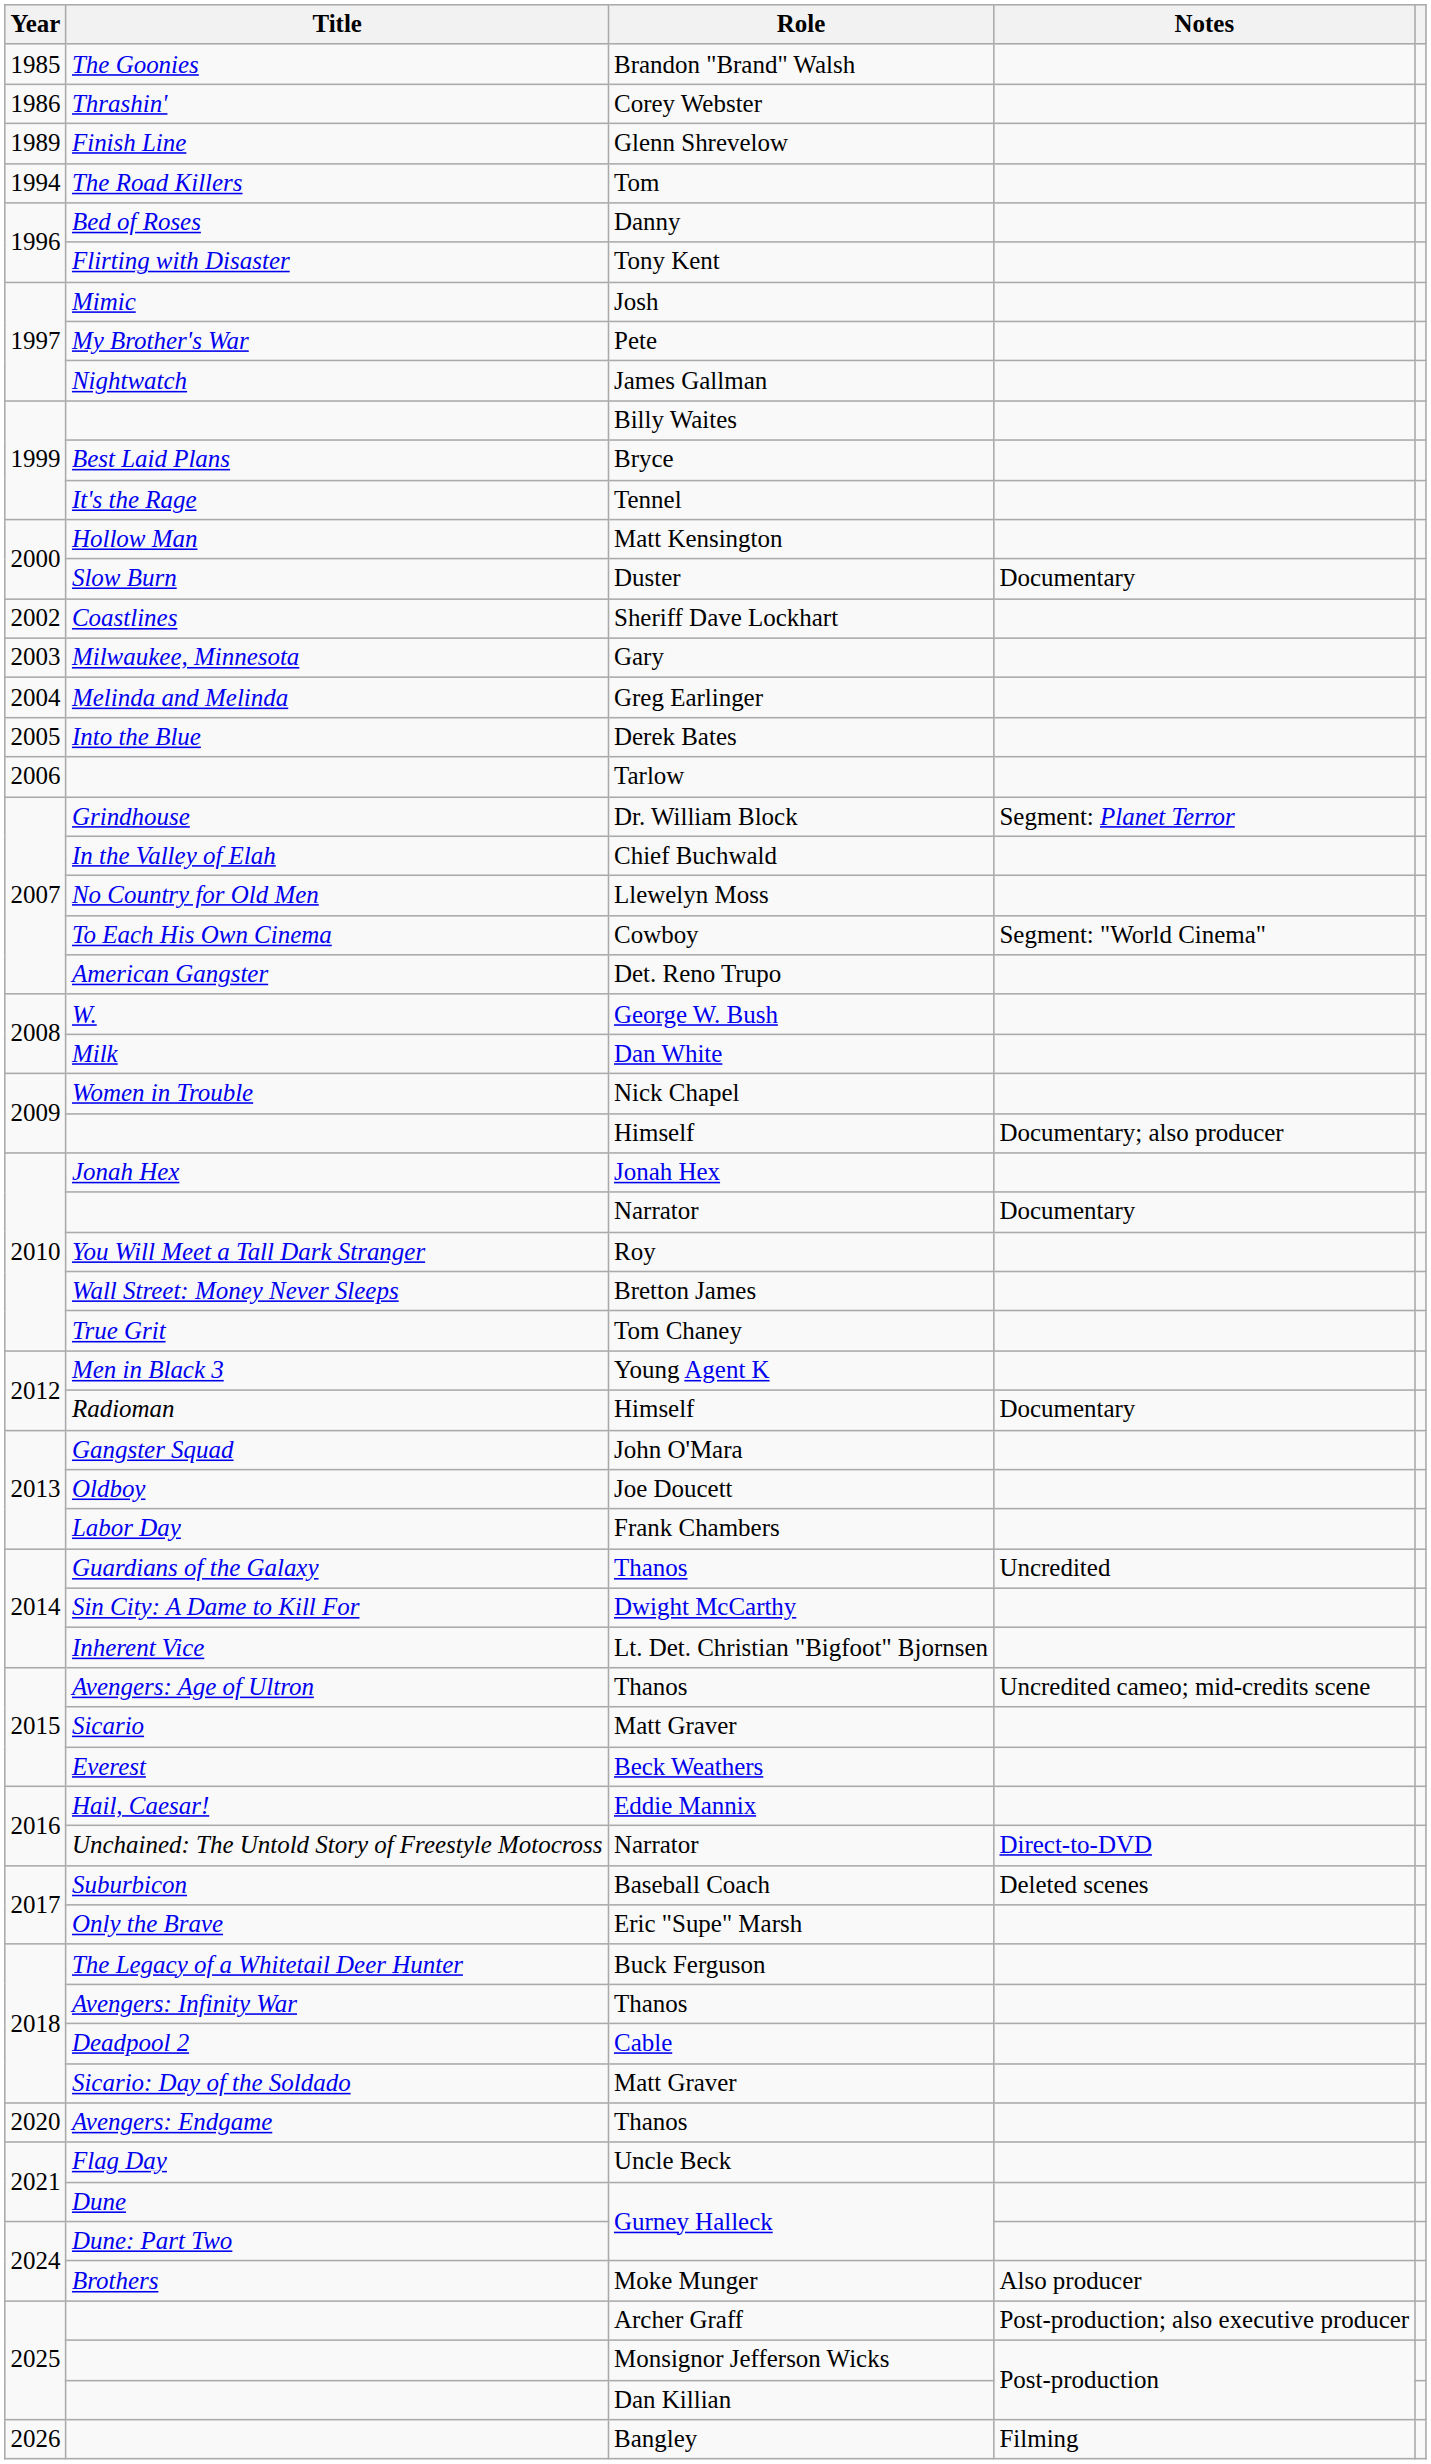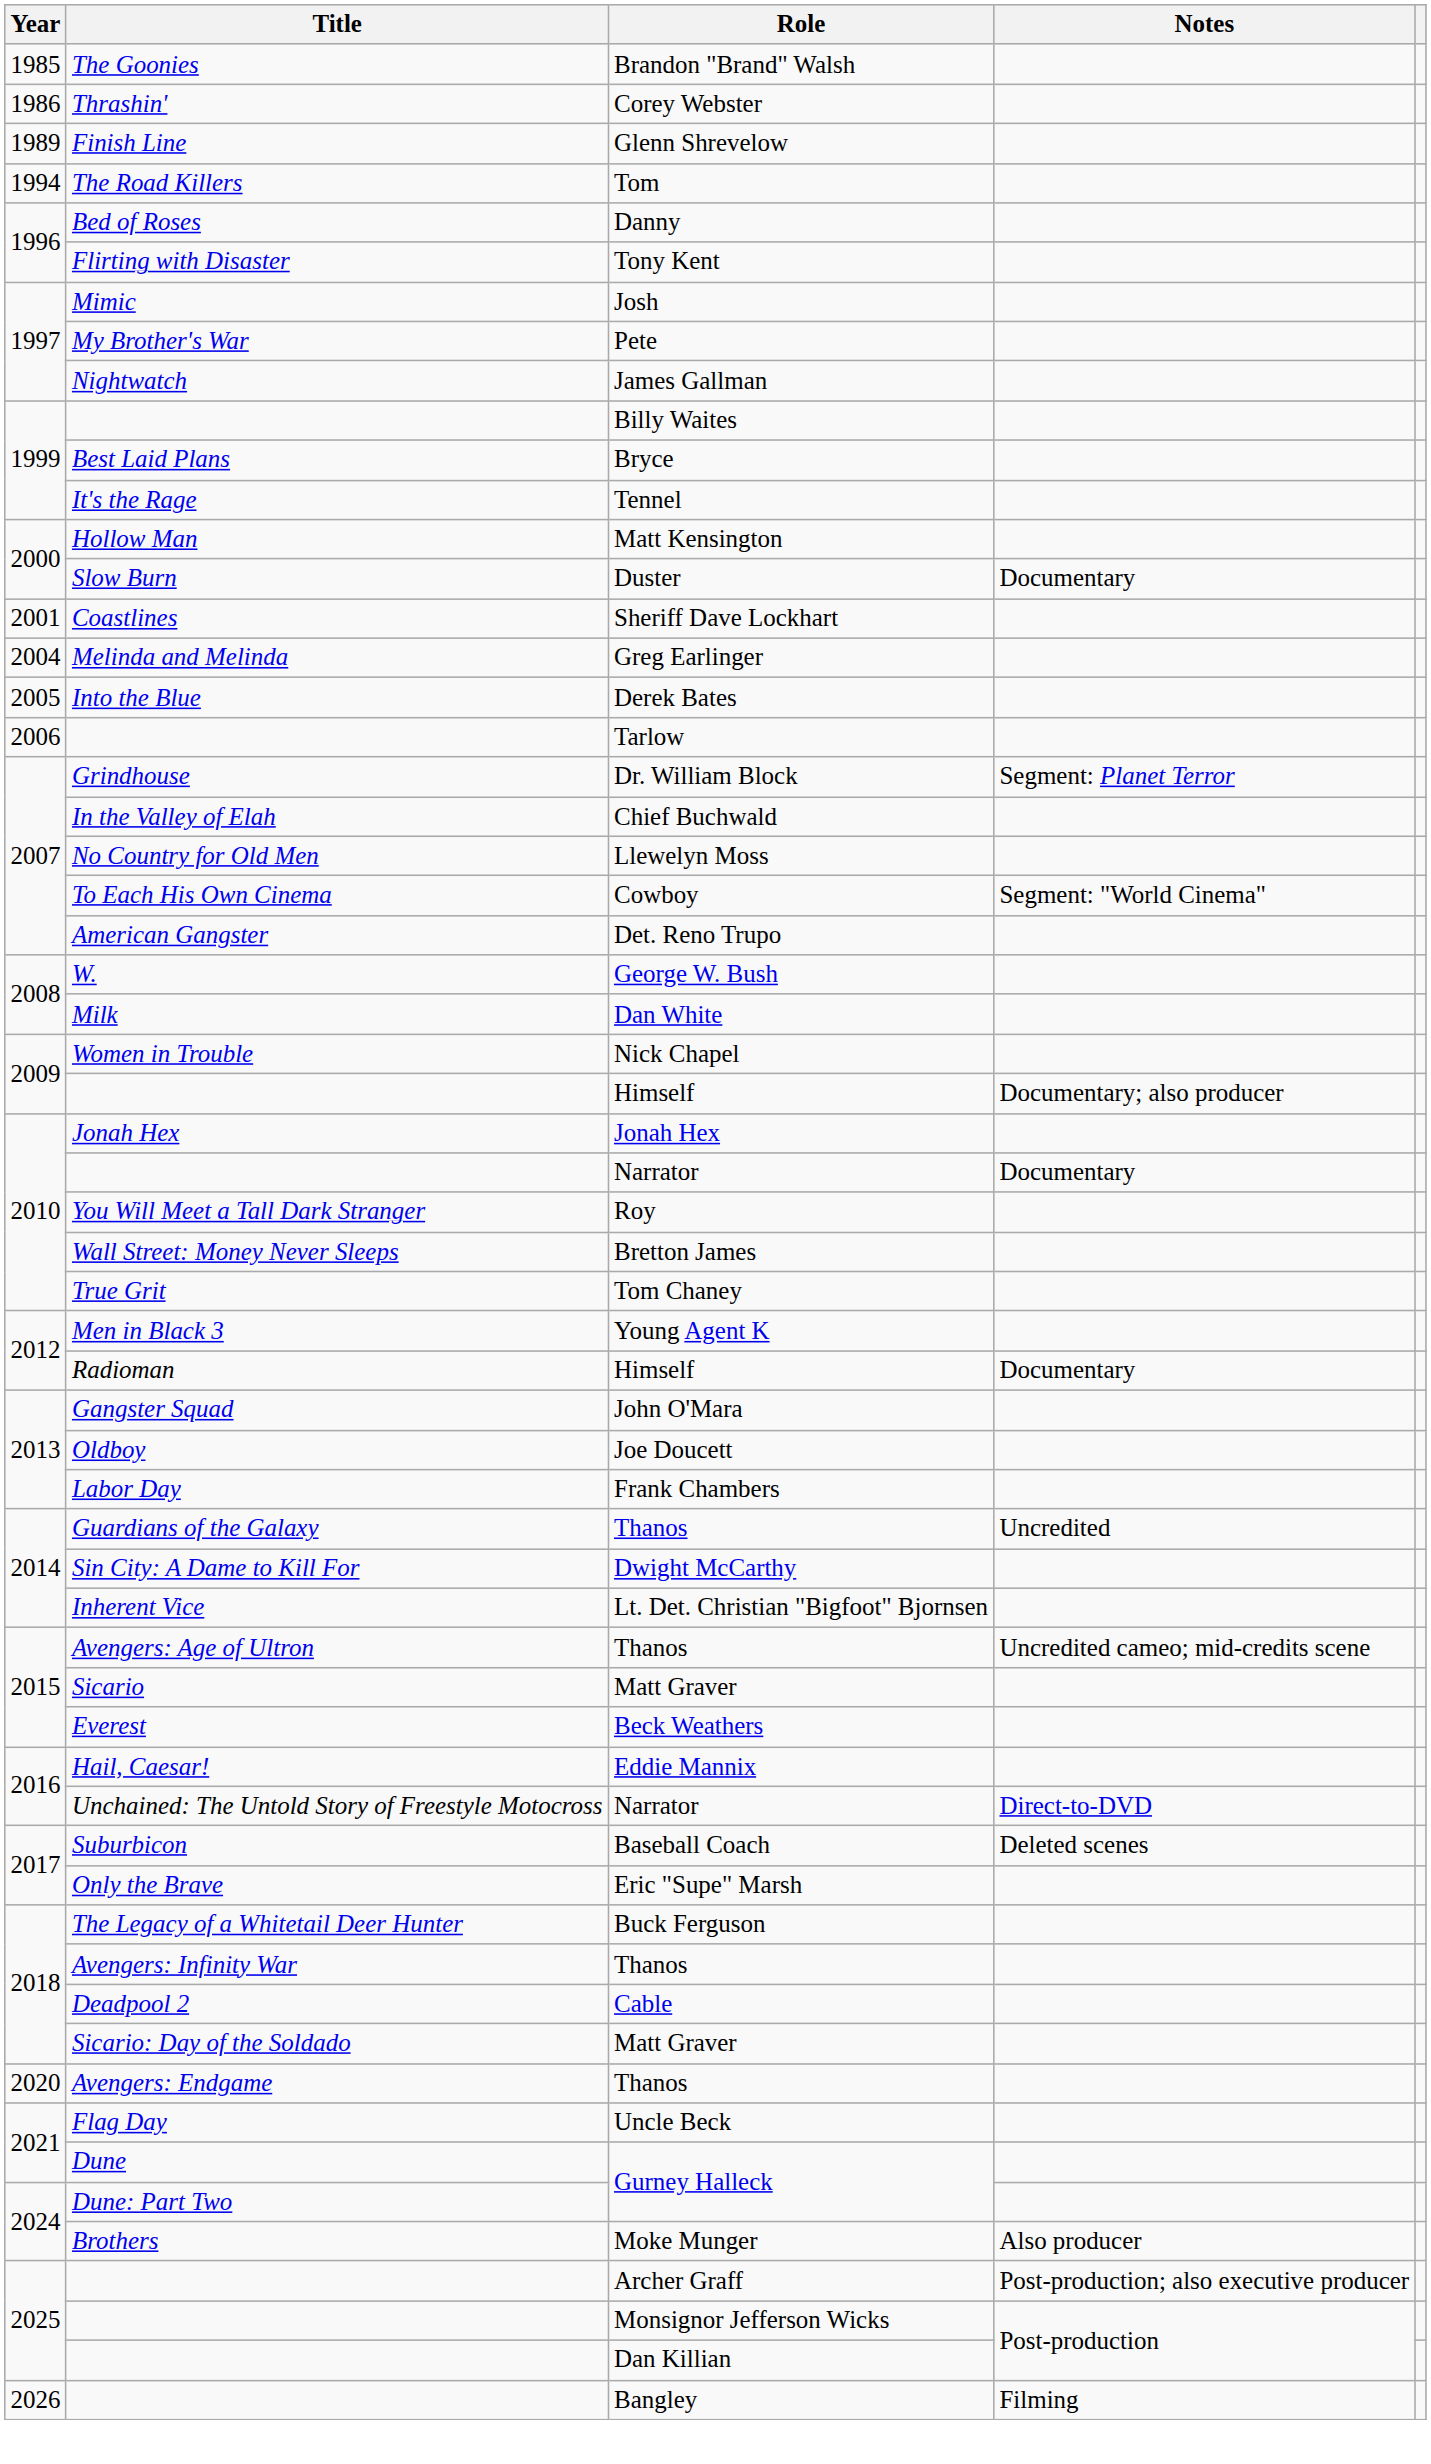 <table class="wikitable sortable">
 <tr>
 <th>Year</th>
 <th>Title</th>
 <th>Role</th>
 <th class="unsortable">Notes</th>
 <th scope="col" class="unsortable"></th>
 </tr>
 <tr>
 <td>1985</td>
 <td><em><a href='#'>The Goonies</a></em></td>
 <td>Brandon "Brand" Walsh</td>
 <td></td>
 <td style="text-align:center;"></td>
 </tr>
 <tr>
 <td>1986</td>
 <td><em><a href='#'>Thrashin'</a></em></td>
 <td>Corey Webster</td>
 <td></td>
 <td></td>
 </tr>
 <tr>
 <td>1989</td>
 <td><em><a href='#'>Finish Line</a></em></td>
 <td>Glenn Shrevelow</td>
 <td></td>
 <td></td>
 </tr>
 <tr>
 <td>1994</td>
 <td><em><a href='#'>The Road Killers</a></em></td>
 <td>Tom</td>
 <td></td>
 <td></td>
 </tr>
 <tr>
 <td rowspan="2">1996</td>
 <td><em><a href='#'>Bed of Roses</a></em></td>
 <td>Danny</td>
 <td></td>
 <td></td>
 </tr>
 <tr>
 <td><em><a href='#'>Flirting with Disaster</a></em></td>
 <td>Tony Kent</td>
 <td></td>
 <td></td>
 </tr>
 <tr>
 <td rowspan="3">1997</td>
 <td><em><a href='#'>Mimic</a></em></td>
 <td>Josh</td>
 <td></td>
 <td></td>
 </tr>
 <tr>
 <td><em><a href='#'>My Brother's War</a></em></td>
 <td>Pete</td>
 <td></td>
 <td></td>
 </tr>
 <tr>
 <td><em><a href='#'>Nightwatch</a></em></td>
 <td>James Gallman</td>
 <td></td>
 <td></td>
 </tr>
 <tr>
 <td rowspan="3">1999</td>
 <td><em></em></td>
 <td>Billy Waites</td>
 <td></td>
 <td></td>
 </tr>
 <tr>
 <td><em><a href='#'>Best Laid Plans</a></em></td>
 <td>Bryce</td>
 <td></td>
 <td></td>
 </tr>
 <tr>
 <td><em><a href='#'>It's the Rage</a></em></td>
 <td>Tennel</td>
 <td></td>
 <td></td>
 </tr>
 <tr>
 <td rowspan="2">2000</td>
 <td><em><a href='#'>Hollow Man</a></em></td>
 <td>Matt Kensington</td>
 <td></td>
 <td></td>
 </tr>
 <tr>
 <td><em><a href='#'>Slow Burn</a></em></td>
 <td>Duster</td>
 <td>Documentary</td>
 <td></td>
 </tr>
 <tr>
-<td>2002</td>
+<td>2001</td>
 <td><em><a href='#'>Coastlines</a></em></td>
 <td>Sheriff Dave Lockhart</td>
-<td></td>
-<td></td>
-</tr>
-<tr>
-<td>2003</td>
-<td><em><a href='#'>Milwaukee, Minnesota</a></em></td>
-<td>Gary</td>
 <td></td>
 <td></td>
 </tr>
 <tr>
 <td>2004</td>
 <td><em><a href='#'>Melinda and Melinda</a></em></td>
 <td>Greg Earlinger</td>
 <td></td>
 <td></td>
 </tr>
 <tr>
 <td>2005</td>
 <td><em><a href='#'>Into the Blue</a></em></td>
 <td>Derek Bates</td>
 <td></td>
 <td></td>
 </tr>
 <tr>
 <td>2006</td>
 <td><em></em></td>
 <td>Tarlow</td>
 <td></td>
 <td></td>
 </tr>
 <tr>
 <td rowspan="5">2007</td>
 <td><em><a href='#'>Grindhouse</a></em></td>
 <td>Dr. William Block</td>
 <td>Segment: <em><a href='#'>Planet Terror</a></em></td>
 <td></td>
 </tr>
 <tr>
 <td><em><a href='#'>In the Valley of Elah</a></em></td>
 <td>Chief Buchwald</td>
 <td></td>
 <td></td>
 </tr>
 <tr>
 <td><em><a href='#'>No Country for Old Men</a></em></td>
 <td>Llewelyn Moss</td>
 <td></td>
 <td></td>
 </tr>
 <tr>
 <td><em><a href='#'>To Each His Own Cinema</a></em></td>
 <td>Cowboy</td>
 <td>Segment: "World Cinema"</td>
 <td></td>
 </tr>
 <tr>
 <td><em><a href='#'>American Gangster</a></em></td>
 <td>Det. Reno Trupo</td>
 <td></td>
 <td></td>
 </tr>
 <tr>
 <td rowspan="2">2008</td>
 <td><em><a href='#'>W.</a></em></td>
 <td><a href='#'>George W. Bush</a></td>
 <td></td>
 </tr>
 <tr>
 <td><em><a href='#'>Milk</a></em></td>
 <td><a href='#'>Dan White</a></td>
 <td></td>
 <td></td>
 </tr>
 <tr>
 <td rowspan="2">2009</td>
 <td><em><a href='#'>Women in Trouble</a></em></td>
 <td>Nick Chapel</td>
 <td></td>
 <td></td>
 </tr>
 <tr>
 <td><em></em></td>
 <td>Himself</td>
 <td>Documentary; also producer</td>
 <td></td>
 </tr>
 <tr>
 <td rowspan="5">2010</td>
 <td><em><a href='#'>Jonah Hex</a></em></td>
 <td><a href='#'>Jonah Hex</a></td>
 <td></td>
 <td></td>
 </tr>
 <tr>
 <td><em></em></td>
 <td>Narrator</td>
 <td>Documentary</td>
 <td style="text-align:center;"></td>
 </tr>
 <tr>
 <td><em><a href='#'>You Will Meet a Tall Dark Stranger</a></em></td>
 <td>Roy</td>
 <td></td>
 <td></td>
 </tr>
 <tr>
 <td><em><a href='#'>Wall Street: Money Never Sleeps</a></em></td>
 <td>Bretton James</td>
 <td></td>
 <td></td>
 </tr>
 <tr>
 <td><em><a href='#'>True Grit</a></em></td>
 <td>Tom Chaney</td>
 <td></td>
 <td></td>
 </tr>
 <tr>
 <td rowspan="2">2012</td>
 <td><em><a href='#'>Men in Black 3</a></em></td>
 <td>Young <a href='#'>Agent K</a></td>
 <td></td>
 <td></td>
 </tr>
 <tr>
 <td><em>Radioman</em></td>
 <td>Himself</td>
 <td>Documentary</td>
 <td></td>
 </tr>
 <tr>
 <td rowspan="3">2013</td>
 <td><em><a href='#'>Gangster Squad</a></em></td>
 <td>John O'Mara</td>
 <td></td>
 <td></td>
 </tr>
 <tr>
 <td><em><a href='#'>Oldboy</a></em></td>
 <td>Joe Doucett</td>
 <td></td>
 <td></td>
 </tr>
 <tr>
 <td><em><a href='#'>Labor Day</a></em></td>
 <td>Frank Chambers</td>
 <td></td>
 <td></td>
 </tr>
 <tr>
 <td rowspan="3">2014</td>
 <td><em><a href='#'>Guardians of the Galaxy</a></em></td>
 <td><a href='#'>Thanos</a></td>
 <td>Uncredited</td>
 <td></td>
 </tr>
 <tr>
 <td><em><a href='#'>Sin City: A Dame to Kill For</a></em></td>
 <td><a href='#'>Dwight McCarthy</a></td>
 <td></td>
 <td></td>
 </tr>
 <tr>
 <td><em><a href='#'>Inherent Vice</a></em></td>
 <td>Lt. Det. Christian "Bigfoot" Bjornsen</td>
 <td></td>
 <td></td>
 </tr>
 <tr>
 <td rowspan="3">2015</td>
 <td><em><a href='#'>Avengers: Age of Ultron</a></em></td>
 <td>Thanos</td>
 <td>Uncredited cameo; mid-credits scene</td>
 <td></td>
 </tr>
 <tr>
 <td><em><a href='#'>Sicario</a></em></td>
 <td>Matt Graver</td>
 <td></td>
 <td></td>
 </tr>
 <tr>
 <td><em><a href='#'>Everest</a></em></td>
 <td><a href='#'>Beck Weathers</a></td>
 <td></td>
 <td></td>
 </tr>
 <tr>
 <td rowspan="2">2016</td>
 <td><em><a href='#'>Hail, Caesar!</a></em></td>
 <td><a href='#'>Eddie Mannix</a></td>
 <td></td>
 <td></td>
 </tr>
 <tr>
 <td><em>Unchained: The Untold Story of Freestyle Motocross</em></td>
 <td>Narrator</td>
 <td><a href='#'>Direct-to-DVD</a></td>
 <td></td>
 </tr>
 <tr>
 <td rowspan=2>2017</td>
 <td><em><a href='#'>Suburbicon</a></em></td>
 <td>Baseball Coach</td>
 <td>Deleted scenes</td>
 <td style="text-align:center;"></td>
 </tr>
 <tr>
 <td><em><a href='#'>Only the Brave</a></em></td>
 <td>Eric "Supe" Marsh</td>
 <td></td>
 <td></td>
 </tr>
 <tr>
 <td rowspan="4">2018</td>
 <td><em><a href='#'>The Legacy of a Whitetail Deer Hunter</a></em></td>
 <td>Buck Ferguson</td>
 <td></td>
 <td></td>
 </tr>
 <tr>
 <td><em><a href='#'>Avengers: Infinity War</a></em></td>
 <td>Thanos</td>
 <td></td>
 <td></td>
 </tr>
 <tr>
 <td><em><a href='#'>Deadpool 2</a></em></td>
 <td><a href='#'>Cable</a></td>
 <td></td>
 <td></td>
 </tr>
 <tr>
 <td><em><a href='#'>Sicario: Day of the Soldado</a></em></td>
 <td>Matt Graver</td>
 <td></td>
 <td></td>
 </tr>
 <tr>
 <td>2020</td>
 <td><em><a href='#'>Avengers: Endgame</a></em></td>
 <td>Thanos</td>
 <td></td>
 <td></td>
 </tr>
 <tr>
 <td rowspan="2">2021</td>
 <td><em><a href='#'>Flag Day</a></em></td>
 <td>Uncle Beck</td>
 <td></td>
 <td></td>
 </tr>
 <tr>
 <td><em><a href='#'>Dune</a></em></td>
 <td rowspan="2"><a href='#'>Gurney Halleck</a></td>
 <td></td>
 <td style="text-align:center;"></td>
 </tr>
 <tr>
 <td rowspan="2">2024</td>
 <td><em><a href='#'>Dune: Part Two</a></em></td>
 <td></td>
 <td></td>
 </tr>
 <tr>
 <td><em><a href='#'>Brothers</a></em></td>
 <td>Moke Munger</td>
 <td>Also producer</td>
 <td style="text-align:center;"></td>
 </tr>
 <tr>
 <td rowspan="3">2025</td>
 <td></td>
 <td>Archer Graff</td>
 <td>Post-production; also executive producer</td>
 <td style="text-align:center;"></td>
 </tr>
 <tr>
 <td></td>
 <td>Monsignor Jefferson Wicks</td>
 <td rowspan="2">Post-production</td>
 <td style="text-align:center;"></td>
 </tr>
 <tr>
 <td></td>
 <td>Dan Killian</td>
 <td style="text-align:center;"></td>
 </tr>
 <tr>
 <td>2026</td>
 <td></td>
 <td>Bangley</td>
 <td>Filming</td>
 <td style="text-align:center;"></td>
 </tr>
 </table>
